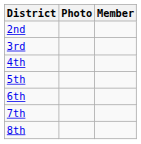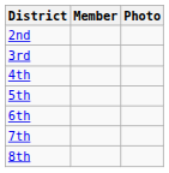 <table class="wikitable sortable">
 <tr>
 <th>District</th>
+<th>Member</th>
 <th>Photo</th>
-<th>Member</th>
 </tr>
 <tr>
 <td><a href='#'>2nd</a></td>
 <td></td>
 <td></td>
 </tr>
 <tr>
 <td><a href='#'>3rd</a></td>
 <td></td>
 <td></td>
 </tr>
 <tr>
 <td><a href='#'>4th</a></td>
 <td></td>
 <td></td>
 </tr>
 <tr>
 <td><a href='#'>5th</a></td>
 <td></td>
 <td></td>
 </tr>
 <tr>
 <td><a href='#'>6th</a></td>
 <td></td>
 <td></td>
 </tr>
 <tr>
 <td><a href='#'>7th</a></td>
 <td></td>
 <td></td>
 </tr>
 <tr>
 <td><a href='#'>8th</a></td>
 <td></td>
 <td></td>
 </tr>
 </table>
